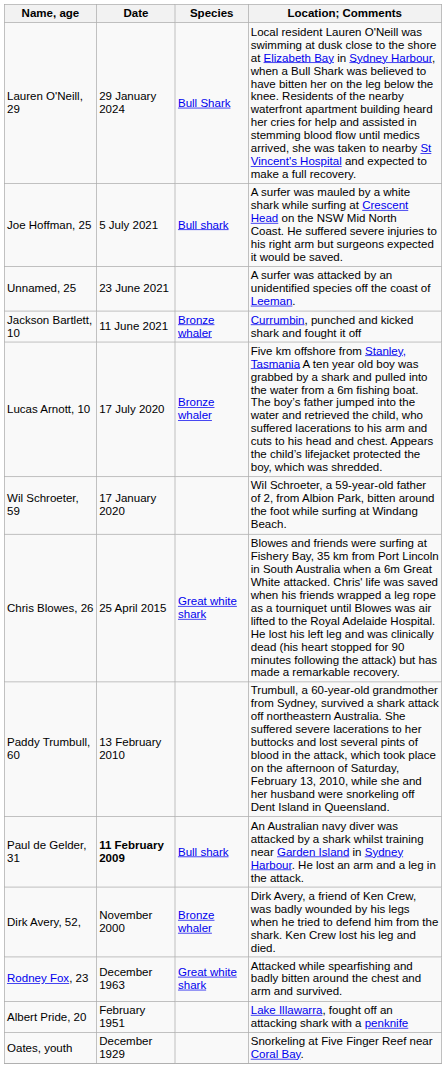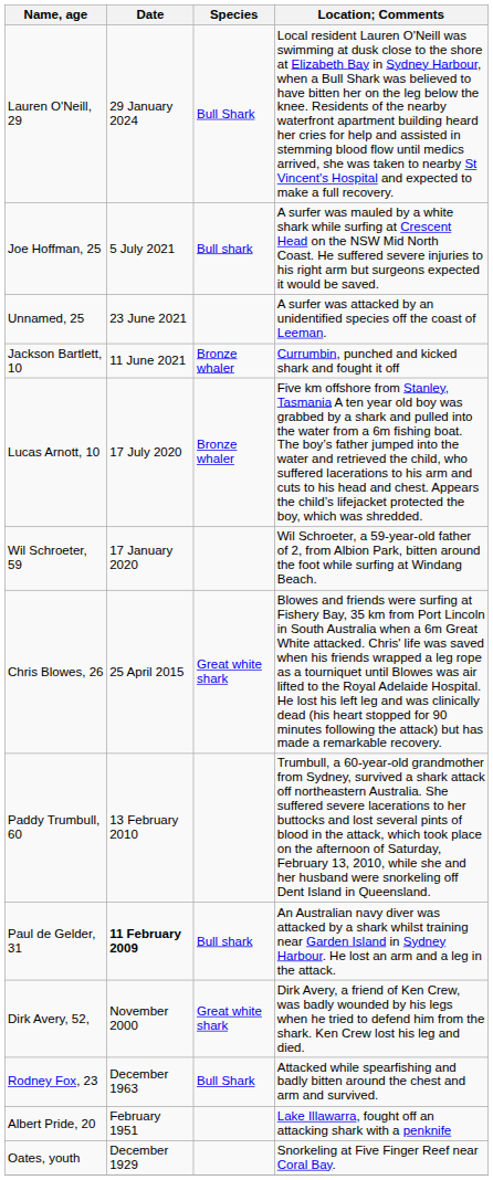 <table class="wikitable">
 <tr>
 <th width="200">Name, age</th>
 <th width="150">Date</th>
 <th width="150">Species</th>
 <th width="550">Location; Comments</th>
 </tr>
 <tr>
 <td>Lauren O'Neill, 29</td>
 <td>29 January 2024</td>
 <td><a href='#'>Bull Shark</a></td>
 <td>Local resident Lauren O'Neill was swimming at dusk close to the shore at <a href='#'>Elizabeth Bay</a> in <a href='#'>Sydney Harbour</a>, when a Bull Shark was believed to have bitten her on the leg below the knee. Residents of the nearby waterfront apartment building heard her cries for help and assisted in stemming blood flow until medics arrived, she was taken to nearby <a href='#'>St Vincent's Hospital</a> and expected to make a full recovery.</td>
 </tr>
 <tr>
 <td>Joe Hoffman, 25</td>
 <td>5 July 2021</td>
 <td><a href='#'>Bull shark</a></td>
 <td>A surfer was mauled by a white shark while surfing at <a href='#'>Crescent Head</a> on the NSW Mid North Coast. He suffered severe injuries to his right arm but surgeons expected it would be saved.</td>
 </tr>
 <tr>
 <td>Unnamed, 25</td>
 <td>23 June 2021</td>
 <td></td>
 <td>A surfer was attacked by an unidentified species off the coast of <a href='#'>Leeman</a>.</td>
 </tr>
 <tr>
 <td>Jackson Bartlett, 10</td>
 <td>11 June 2021</td>
 <td><a href='#'>Bronze whaler</a></td>
 <td><a href='#'>Currumbin</a>, punched and kicked shark and fought it off </td>
 </tr>
 <tr>
 <td>Lucas Arnott, 10</td>
 <td>17 July 2020</td>
 <td><a href='#'>Bronze whaler</a></td>
 <td>Five km offshore from <a href='#'>Stanley, Tasmania</a> A ten year old boy was grabbed by a shark and pulled into the water from a 6m fishing boat.  The boy’s father jumped into the water and retrieved the child, who suffered lacerations to his arm and cuts to his head and chest. Appears the child’s lifejacket protected the boy, which was shredded.</td>
 </tr>
 <tr>
 <td>Wil Schroeter, 59</td>
 <td>17 January 2020</td>
 <td></td>
 <td>Wil Schroeter, a 59-year-old father of 2, from Albion Park, bitten around the foot while surfing at Windang Beach.</td>
 </tr>
 <tr>
 <td>Chris Blowes, 26</td>
 <td>25 April 2015</td>
 <td><a href='#'>Great white shark</a></td>
 <td>Blowes and friends were surfing at Fishery Bay, 35 km from Port Lincoln in South Australia when a 6m Great White attacked. Chris' life was saved when his friends wrapped a leg rope as a tourniquet until Blowes was air lifted to the Royal Adelaide Hospital. He lost his left leg and was clinically dead (his heart stopped for 90 minutes following the attack) but has made a remarkable recovery.</td>
 </tr>
 <tr>
 <td>Paddy Trumbull, 60</td>
 <td>13 February 2010</td>
 <td></td>
 <td>Trumbull, a 60-year-old grandmother from Sydney, survived a shark attack off northeastern Australia.  She suffered severe lacerations to her buttocks and lost several pints of blood in the attack, which took place on the afternoon of Saturday, February 13, 2010, while she and her husband were snorkeling off Dent Island in Queensland.</td>
 </tr>
 <tr>
 <td>Paul de Gelder, 31</td>
 <td><strong>11 February 2009</strong></td>
 <td><a href='#'>Bull shark</a></td>
 <td>An Australian navy diver was attacked by a shark whilst training near <a href='#'>Garden Island</a> in <a href='#'>Sydney Harbour</a>. He lost an arm and a leg in the attack.</td>
 </tr>
 <tr>
 <td>Dirk Avery, 52,</td>
 <td>November 2000</td>
-<td><a href='#'>Bronze whaler</a></td>
+<td><a href='#'>Great white shark</a></td>
 <td>Dirk Avery, a friend of Ken Crew, was badly wounded by his legs when he tried to defend him from the shark. Ken Crew lost his leg and died.</td>
 </tr>
 <tr>
 <td><a href='#'>Rodney Fox</a>, 23</td>
 <td>December 1963</td>
-<td><a href='#'>Great white shark</a></td>
+<td><a href='#'>Bull Shark</a></td>
 <td>Attacked while spearfishing and badly bitten around the chest and arm and survived.</td>
 </tr>
 <tr>
 <td>Albert Pride, 20</td>
 <td>February 1951</td>
 <td></td>
 <td><a href='#'>Lake Illawarra</a>, fought off an attacking shark with a <a href='#'>penknife</a></td>
 </tr>
 <tr>
 <td>Oates, youth</td>
 <td>December 1929</td>
 <td></td>
 <td>Snorkeling at Five Finger Reef near <a href='#'>Coral Bay</a>.</td>
 </tr>
 <tr>
 </tr>
 </table>
